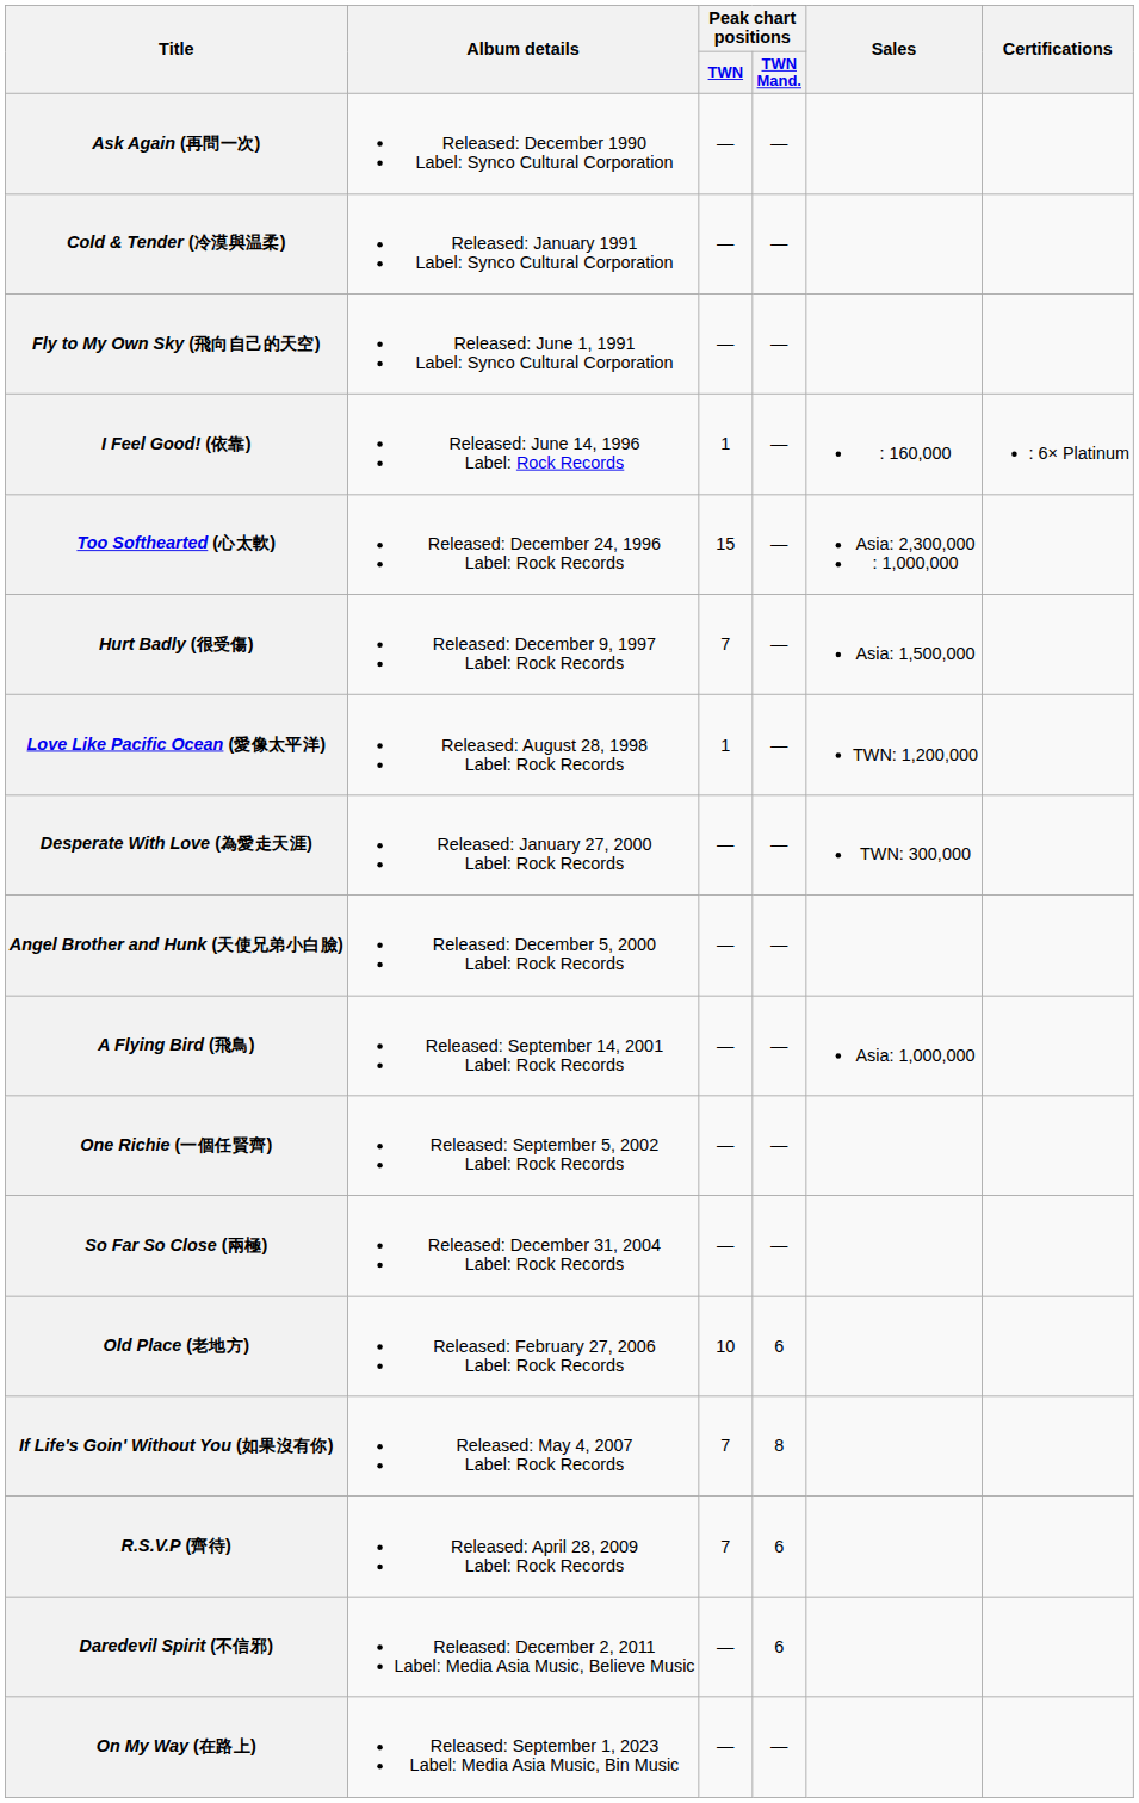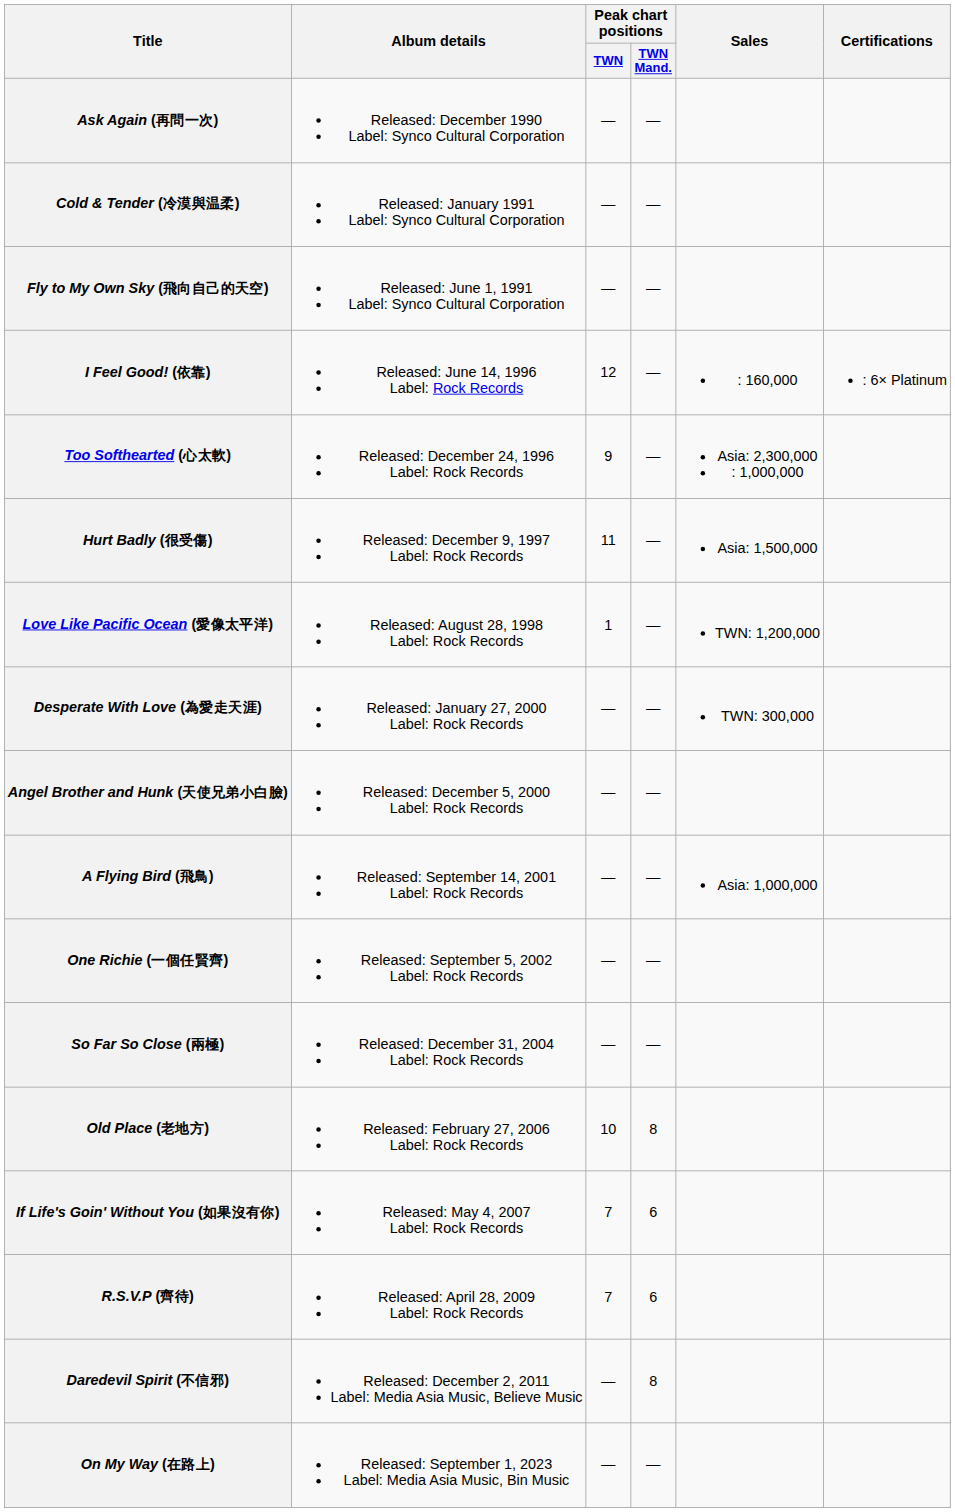 <table class="wikitable plainrowheaders" style="text-align:center;">
 <tr>
 <th rowspan="2">Title</th>
 <th rowspan="2">Album details</th>
 <th colspan="2">Peak chart positions</th>
 <th rowspan="2" scope="col">Sales</th>
 <th rowspan="2">Certifications</th>
 </tr>
 <tr>
 <th scope="col" style="width:3em;font-size:90%;"><a href='#'>TWN</a><br></th>
 <th scope="col" style="width:3em;font-size:90%;"><a href='#'>TWN Mand.</a><br></th>
 </tr>
 <tr>
 <th scope="row"><em>Ask Again</em> (再問一次)</th>
 <td><br><ul><li>Released: December 1990</li><li>Label: Synco Cultural Corporation</li></ul></td>
 <td>—</td>
 <td>—</td>
 <td></td>
 <td></td>
 </tr>
 <tr>
 <th scope="row"><em>Cold & Tender</em> (冷漠與温柔)</th>
 <td><br><ul><li>Released: January 1991</li><li>Label: Synco Cultural Corporation</li></ul></td>
 <td>—</td>
 <td>—</td>
 <td></td>
 <td></td>
 </tr>
 <tr>
 <th scope="row"><em>Fly to My Own Sky</em> (飛向自己的天空)</th>
 <td><br><ul><li>Released: June 1, 1991</li><li>Label: Synco Cultural Corporation</li></ul></td>
 <td>—</td>
 <td>—</td>
 <td></td>
 <td></td>
 </tr>
 <tr>
 <th scope="row"><em>I Feel Good!</em> (依靠)</th>
 <td><br><ul><li>Released: June 14, 1996</li><li>Label: <a href='#'>Rock Records</a></li></ul></td>
-<td>1</td>
+<td>12</td>
 <td>—</td>
 <td><br><ul><li>: 160,000</li></ul></td>
 <td><br><ul><li>: 6× Platinum</li></ul></td>
 </tr>
 <tr>
 <th scope="row"><em><a href='#'>Too Softhearted</a></em> (心太軟)</th>
 <td><br><ul><li>Released: December 24, 1996</li><li>Label: Rock Records</li></ul></td>
-<td>15</td>
+<td>9</td>
 <td>—</td>
 <td><br><ul><li>Asia: 2,300,000</li><li>: 1,000,000</li></ul></td>
 <td></td>
 </tr>
 <tr>
 <th scope="row"><em>Hurt Badly</em> (很受傷)</th>
 <td><br><ul><li>Released: December 9, 1997</li><li>Label: Rock Records</li></ul></td>
-<td>7</td>
+<td>11</td>
 <td>—</td>
 <td><br><ul><li>Asia: 1,500,000</li></ul></td>
 <td></td>
 </tr>
 <tr>
 <th scope="row"><em><a href='#'>Love Like Pacific Ocean</a></em> (愛像太平洋)</th>
 <td><br><ul><li>Released: August 28, 1998</li><li>Label: Rock Records</li></ul></td>
 <td>1</td>
 <td>—</td>
 <td><br><ul><li>TWN: 1,200,000</li></ul></td>
 <td></td>
 </tr>
 <tr>
 <th scope="row"><em>Desperate With Love</em> (為愛走天涯)</th>
 <td><br><ul><li>Released: January 27, 2000</li><li>Label: Rock Records</li></ul></td>
 <td>—</td>
 <td>—</td>
 <td><br><ul><li>TWN: 300,000</li></ul></td>
 <td></td>
 </tr>
 <tr>
 <th scope="row"><em>Angel Brother and Hunk</em> (天使兄弟小白臉)</th>
 <td><br><ul><li>Released: December 5, 2000</li><li>Label: Rock Records</li></ul></td>
 <td>—</td>
 <td>—</td>
 <td></td>
 <td></td>
 </tr>
 <tr>
 <th scope="row"><em>A Flying Bird</em> (飛鳥)</th>
 <td><br><ul><li>Released: September 14, 2001</li><li>Label: Rock Records</li></ul></td>
 <td>—</td>
 <td>—</td>
 <td><br><ul><li>Asia: 1,000,000</li></ul></td>
 <td></td>
 </tr>
 <tr>
 <th scope="row"><em>One Richie</em> (一個任賢齊)</th>
 <td><br><ul><li>Released: September 5, 2002</li><li>Label: Rock Records</li></ul></td>
 <td>—</td>
 <td>—</td>
 <td></td>
 <td></td>
 </tr>
 <tr>
 <th scope="row"><em>So Far So Close</em> (兩極)</th>
 <td><br><ul><li>Released: December 31, 2004</li><li>Label: Rock Records</li></ul></td>
 <td>—</td>
 <td>—</td>
 <td></td>
 <td></td>
 </tr>
 <tr>
 <th scope="row"><em>Old Place</em> (老地方)</th>
 <td><br><ul><li>Released: February 27, 2006</li><li>Label: Rock Records</li></ul></td>
 <td>10</td>
-<td>6</td>
+<td>8</td>
 <td></td>
 <td></td>
 </tr>
 <tr>
 <th scope="row"><em>If Life's Goin' Without You</em> (如果沒有你)</th>
 <td><br><ul><li>Released: May 4, 2007</li><li>Label: Rock Records</li></ul></td>
 <td>7</td>
-<td>8</td>
+<td>6</td>
 <td></td>
 <td></td>
 </tr>
 <tr>
 <th scope="row"><em>R.S.V.P</em> (齊待)</th>
 <td><br><ul><li>Released: April 28, 2009</li><li>Label: Rock Records</li></ul></td>
 <td>7</td>
 <td>6</td>
 <td></td>
 <td></td>
 </tr>
 <tr>
 <th scope="row"><em>Daredevil Spirit</em> (不信邪)</th>
 <td><br><ul><li>Released: December 2, 2011</li><li>Label: Media Asia Music, Believe Music</li></ul></td>
 <td>—</td>
-<td>6</td>
+<td>8</td>
 <td></td>
 <td></td>
 </tr>
 <tr>
 <th scope="row"><em>On My Way</em> (在路上)</th>
 <td><br><ul><li>Released: September 1, 2023</li><li>Label: Media Asia Music, Bin Music</li></ul></td>
 <td>—</td>
 <td>—</td>
 <td></td>
 <td></td>
 </tr>
 </table>
